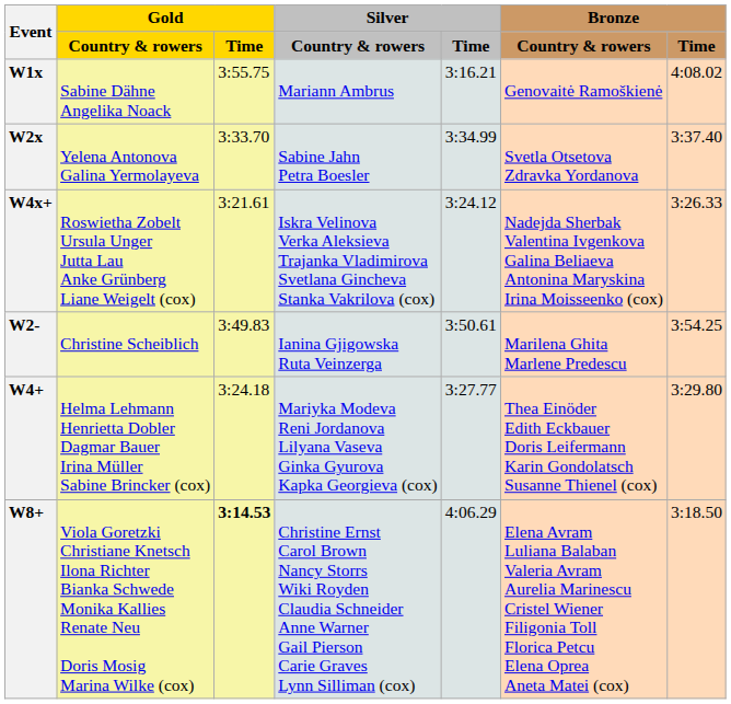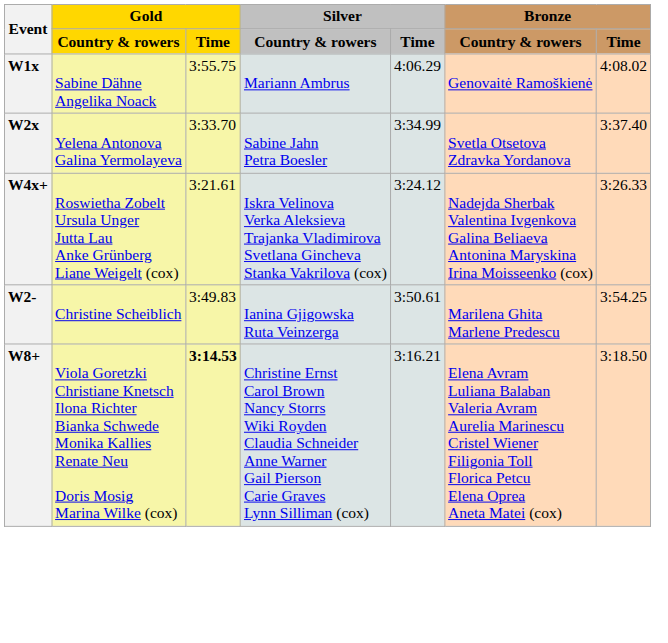 <table class="wikitable">
 <tr>
 <th rowspan="2">Event</th>
 <th colspan="2" style="background-color:gold">Gold</th>
 <th colspan="2" style="background-color:silver">Silver</th>
 <th colspan="2" style="background-color:#CC9966">Bronze</th>
 </tr>
 <tr>
 <th style="background-color:gold">Country & rowers</th>
 <th style="background-color:gold">Time</th>
 <th style="background-color:silver">Country & rowers</th>
 <th style="background-color:silver">Time</th>
 <th style="background-color:#CC9966">Country & rowers</th>
 <th style="background-color:#CC9966">Time</th>
 </tr>
 <tr style="vertical-align:top;">
 <th style="text-align:left;">W1x </th>
 <td style="background-color:#F7F6A8;"><strong></strong> <br> <a href='#'>Sabine Dähne</a> <br> <a href='#'>Angelika Noack</a></td>
 <td style="background-color:#F7F6A8;">3:55.75</td>
 <td style="background-color:#DCE5E5;"><strong></strong> <br> <a href='#'>Mariann Ambrus</a></td>
-<td style="background-color:#DCE5E5;">3:16.21</td>
+<td style="background-color:#DCE5E5;">4:06.29</td>
 <td style="background-color:#FFDAB9;"><strong></strong> <br> <a href='#'>Genovaitė Ramoškienė</a></td>
 <td style="background-color:#FFDAB9;">4:08.02</td>
 </tr>
 <tr style="vertical-align:top;">
 <th style="text-align:left;">W2x </th>
 <td style="background-color:#F7F6A8;"><strong></strong> <br> <a href='#'>Yelena Antonova</a> <br> <a href='#'>Galina Yermolayeva</a></td>
 <td style="background-color:#F7F6A8;">3:33.70</td>
 <td style="background-color:#DCE5E5;"><strong></strong> <br> <a href='#'>Sabine Jahn</a> <br> <a href='#'>Petra Boesler</a></td>
 <td style="background-color:#DCE5E5;">3:34.99</td>
 <td style="background-color:#FFDAB9;"><strong></strong> <br> <a href='#'>Svetla Otsetova</a> <br> <a href='#'>Zdravka Yordanova</a></td>
 <td style="background-color:#FFDAB9;">3:37.40</td>
 </tr>
 <tr style="vertical-align:top;">
 <th style="text-align:left;">W4x+ </th>
 <td style="background-color:#F7F6A8;"><strong></strong> <br> <a href='#'>Roswietha Zobelt</a> <br> <a href='#'>Ursula Unger</a> <br> <a href='#'>Jutta Lau</a> <br> <a href='#'>Anke Grünberg</a> <br> <a href='#'>Liane Weigelt</a> (cox)</td>
 <td style="background-color:#F7F6A8;">3:21.61</td>
 <td style="background-color:#DCE5E5;"><strong></strong> <br> <a href='#'>Iskra Velinova</a> <br> <a href='#'>Verka Aleksieva</a> <br> <a href='#'>Trajanka Vladimirova</a> <br> <a href='#'>Svetlana Gincheva</a> <br> <a href='#'>Stanka Vakrilova</a> (cox)</td>
 <td style="background-color:#DCE5E5;">3:24.12</td>
 <td style="background-color:#FFDAB9;"><strong></strong> <br> <a href='#'>Nadejda Sherbak</a> <br> <a href='#'>Valentina Ivgenkova</a> <br> <a href='#'>Galina Beliaeva</a> <br> <a href='#'>Antonina Maryskina</a> <br> <a href='#'>Irina Moisseenko</a> (cox)</td>
 <td style="background-color:#FFDAB9;">3:26.33</td>
 </tr>
 <tr style="vertical-align:top;">
 <th style="text-align:left;">W2- </th>
 <td style="background-color:#F7F6A8;"><strong></strong> <br> <a href='#'>Christine Scheiblich</a></td>
 <td style="background-color:#F7F6A8;">3:49.83</td>
 <td style="background-color:#DCE5E5;"><strong></strong> <br> <a href='#'>Ianina Gjigowska</a> <br> <a href='#'>Ruta Veinzerga</a></td>
 <td style="background-color:#DCE5E5;">3:50.61</td>
 <td style="background-color:#FFDAB9;"><strong></strong> <br> <a href='#'>Marilena Ghita</a> <br> <a href='#'>Marlene Predescu</a></td>
 <td style="background-color:#FFDAB9;">3:54.25</td>
 </tr>
 <tr style="vertical-align:top;">
-<th style="text-align:left;">W4+ </th>
-<td style="background-color:#F7F6A8;"><strong></strong> <br> <a href='#'>Helma Lehmann</a> <br> <a href='#'>Henrietta Dobler</a> <br> <a href='#'>Dagmar Bauer</a> <br> <a href='#'>Irina Müller</a> <br> <a href='#'>Sabine Brincker</a> (cox)</td>
-<td style="background-color:#F7F6A8;">3:24.18</td>
-<td style="background-color:#DCE5E5;"><strong></strong> <br> <a href='#'>Mariyka Modeva</a> <br> <a href='#'>Reni Jordanova</a> <br> <a href='#'>Lilyana Vaseva</a> <br> <a href='#'>Ginka Gyurova</a> <br> <a href='#'>Kapka Georgieva</a> (cox)</td>
-<td style="background-color:#DCE5E5;">3:27.77</td>
-<td style="background-color:#FFDAB9;"><strong></strong> <br> <a href='#'>Thea Einöder</a> <br> <a href='#'>Edith Eckbauer</a> <br> <a href='#'>Doris Leifermann</a> <br> <a href='#'>Karin Gondolatsch</a> <br> <a href='#'>Susanne Thienel</a> (cox)</td>
-<td style="background-color:#FFDAB9;">3:29.80</td>
-</tr>
-<tr style="vertical-align:top;">
 <th style="text-align:left;">W8+ </th>
 <td style="background-color:#F7F6A8;"><strong></strong> <br> <a href='#'>Viola Goretzki</a> <br> <a href='#'>Christiane Knetsch</a> <br> <a href='#'>Ilona Richter</a> <br> <a href='#'>Bianka Schwede</a> <br> <a href='#'>Monika Kallies</a> <br> <a href='#'>Renate Neu</a> <br>  <br> <a href='#'>Doris Mosig</a> <br> <a href='#'>Marina Wilke</a> (cox)</td>
 <td style="background-color:#F7F6A8;"><strong>3:14.53</strong></td>
 <td style="background-color:#DCE5E5;"><strong></strong> <br> <a href='#'>Christine Ernst</a> <br> <a href='#'>Carol Brown</a> <br> <a href='#'>Nancy Storrs</a> <br> <a href='#'>Wiki Royden</a> <br> <a href='#'>Claudia Schneider</a> <br> <a href='#'>Anne Warner</a> <br> <a href='#'>Gail Pierson</a> <br> <a href='#'>Carie Graves</a> <br> <a href='#'>Lynn Silliman</a> (cox)</td>
-<td style="background-color:#DCE5E5;">4:06.29</td>
+<td style="background-color:#DCE5E5;">3:16.21</td>
 <td style="background-color:#FFDAB9;"><strong></strong> <br> <a href='#'>Elena Avram</a> <br> <a href='#'>Luliana Balaban</a> <br> <a href='#'>Valeria Avram</a> <br> <a href='#'>Aurelia Marinescu</a> <br> <a href='#'>Cristel Wiener</a> <br> <a href='#'>Filigonia Toll</a> <br> <a href='#'>Florica Petcu</a> <br> <a href='#'>Elena Oprea</a> <br> <a href='#'>Aneta Matei</a> (cox)</td>
 <td style="background-color:#FFDAB9;">3:18.50</td>
 </tr>
 </table>
